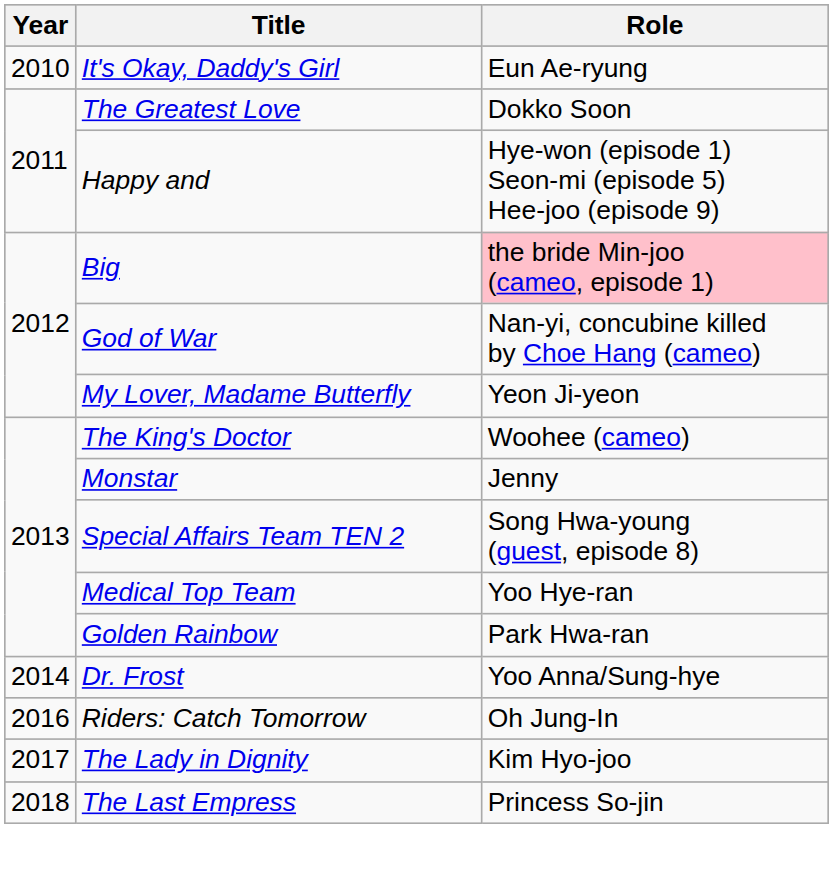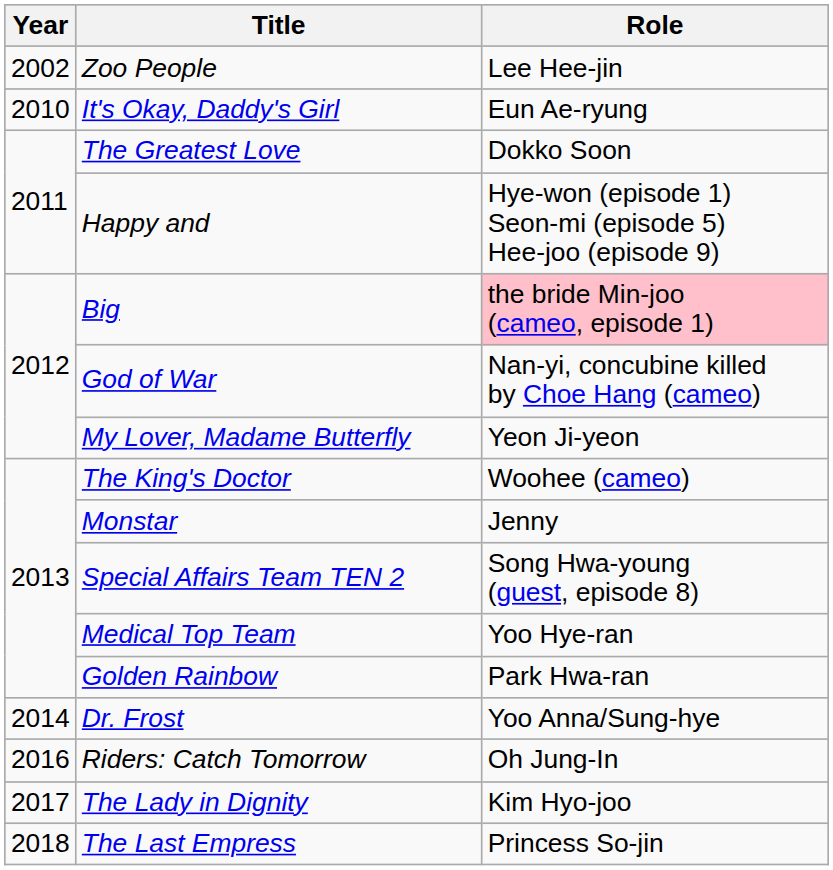 <table class="wikitable" style="width:500px">
 <tr>
 <th width=10>Year</th>
 <th>Title</th>
 <th>Role</th>
+</tr>
+<tr>
+<td>2002</td>
+<td><em>Zoo People</em></td>
+<td>Lee Hee-jin</td>
 </tr>
 <tr>
 <td>2010</td>
 <td><em><a href='#'>It's Okay, Daddy's Girl</a></em></td>
 <td>Eun Ae-ryung</td>
 </tr>
 <tr>
 <td rowspan=2>2011</td>
 <td><em><a href='#'>The Greatest Love</a></em></td>
 <td>Dokko Soon</td>
 </tr>
 <tr>
 <td><em>Happy and</em></td>
 <td>Hye-won (episode 1) <br> Seon-mi (episode 5) <br> Hee-joo (episode 9)</td>
 </tr>
 <tr>
 <td rowspan=3>2012</td>
 <td><em><a href='#'>Big</a></em></td>
 <td style="background: pink;">the bride Min-joo <br> (<a href='#'>cameo</a>, episode 1)</td>
 </tr>
 <tr>
 <td><em><a href='#'>God of War</a></em></td>
 <td>Nan-yi, concubine killed <br> by <a href='#'>Choe Hang</a> (<a href='#'>cameo</a>)</td>
 </tr>
 <tr>
 <td><em><a href='#'>My Lover, Madame Butterfly</a></em></td>
 <td>Yeon Ji-yeon</td>
 </tr>
 <tr>
 <td rowspan=5>2013</td>
 <td><em><a href='#'>The King's Doctor</a></em></td>
 <td>Woohee (<a href='#'>cameo</a>)</td>
 </tr>
 <tr>
 <td><em><a href='#'>Monstar</a></em></td>
 <td>Jenny</td>
 </tr>
 <tr>
 <td><em><a href='#'>Special Affairs Team TEN 2</a></em></td>
 <td>Song Hwa-young <br> (<a href='#'>guest</a>, episode 8)</td>
 </tr>
 <tr>
 <td><em><a href='#'>Medical Top Team</a></em></td>
 <td>Yoo Hye-ran</td>
 </tr>
 <tr>
 <td><em><a href='#'>Golden Rainbow</a></em></td>
 <td>Park Hwa-ran</td>
 </tr>
 <tr>
 <td>2014</td>
 <td><em><a href='#'>Dr. Frost</a></em></td>
 <td>Yoo Anna/Sung-hye</td>
 </tr>
 <tr>
 <td>2016</td>
 <td><em>Riders: Catch Tomorrow</em></td>
 <td>Oh Jung-In</td>
 </tr>
 <tr>
 <td>2017</td>
 <td><em><a href='#'>The Lady in Dignity</a></em></td>
 <td>Kim Hyo-joo</td>
 </tr>
 <tr>
 <td>2018</td>
 <td><em><a href='#'>The Last Empress</a></em></td>
 <td>Princess So-jin</td>
 </tr>
 </table>
